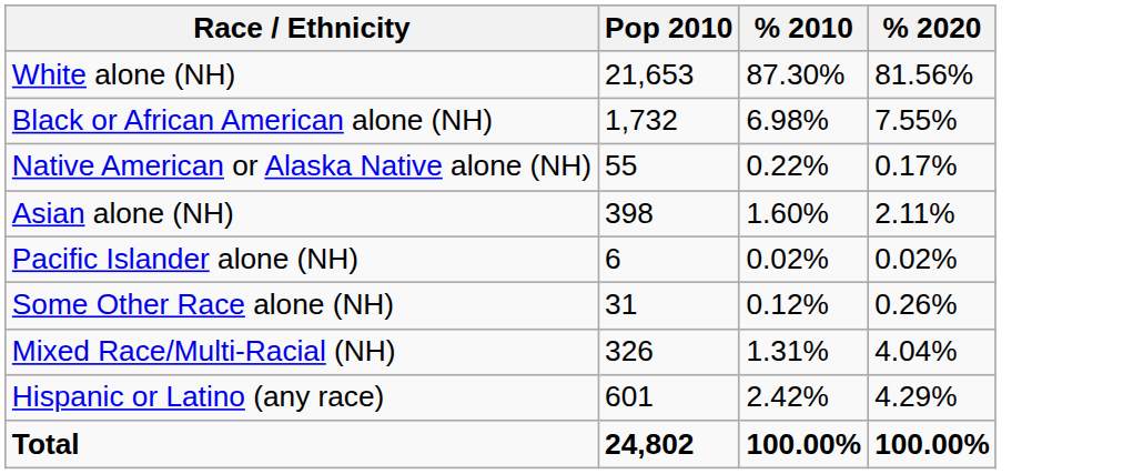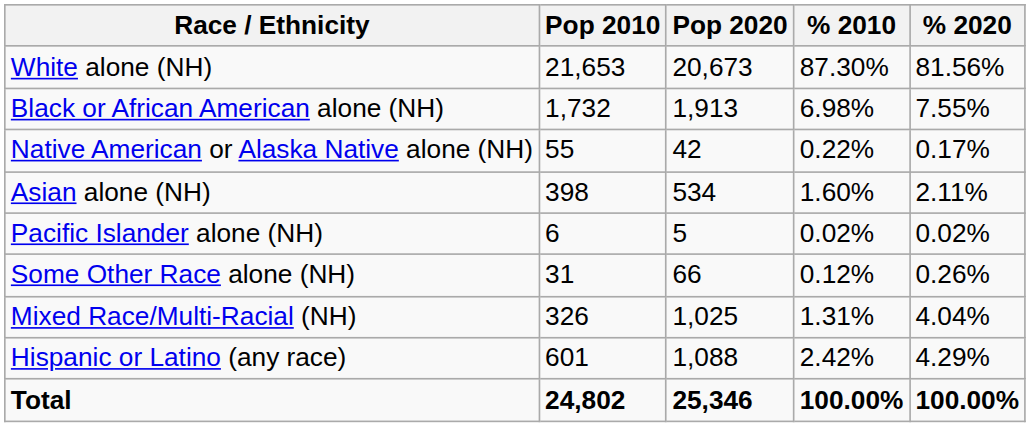 <table class="wikitable">
 <tr>
 <th>Race / Ethnicity</th>
 <th>Pop 2010</th>
+<th>Pop 2020</th>
 <th>% 2010</th>
 <th>% 2020</th>
 </tr>
 <tr>
 <td><a href='#'>White</a> alone (NH)</td>
 <td>21,653</td>
+<td>20,673</td>
 <td>87.30%</td>
 <td>81.56%</td>
 </tr>
 <tr>
 <td><a href='#'>Black or African American</a> alone (NH)</td>
 <td>1,732</td>
+<td>1,913</td>
 <td>6.98%</td>
 <td>7.55%</td>
 </tr>
 <tr>
 <td><a href='#'>Native American</a> or <a href='#'>Alaska Native</a> alone (NH)</td>
 <td>55</td>
+<td>42</td>
 <td>0.22%</td>
 <td>0.17%</td>
 </tr>
 <tr>
 <td><a href='#'>Asian</a> alone (NH)</td>
 <td>398</td>
+<td>534</td>
 <td>1.60%</td>
 <td>2.11%</td>
 </tr>
 <tr>
 <td><a href='#'>Pacific Islander</a> alone (NH)</td>
 <td>6</td>
+<td>5</td>
 <td>0.02%</td>
 <td>0.02%</td>
 </tr>
 <tr>
 <td><a href='#'>Some Other Race</a> alone (NH)</td>
 <td>31</td>
+<td>66</td>
 <td>0.12%</td>
 <td>0.26%</td>
 </tr>
 <tr>
 <td><a href='#'>Mixed Race/Multi-Racial</a> (NH)</td>
 <td>326</td>
+<td>1,025</td>
 <td>1.31%</td>
 <td>4.04%</td>
 </tr>
 <tr>
 <td><a href='#'>Hispanic or Latino</a> (any race)</td>
 <td>601</td>
+<td>1,088</td>
 <td>2.42%</td>
 <td>4.29%</td>
 </tr>
 <tr>
 <td><strong>Total</strong></td>
 <td><strong>24,802</strong></td>
+<td><strong>25,346</strong></td>
 <td><strong>100.00%</strong></td>
 <td><strong>100.00%</strong></td>
 </tr>
 </table>
